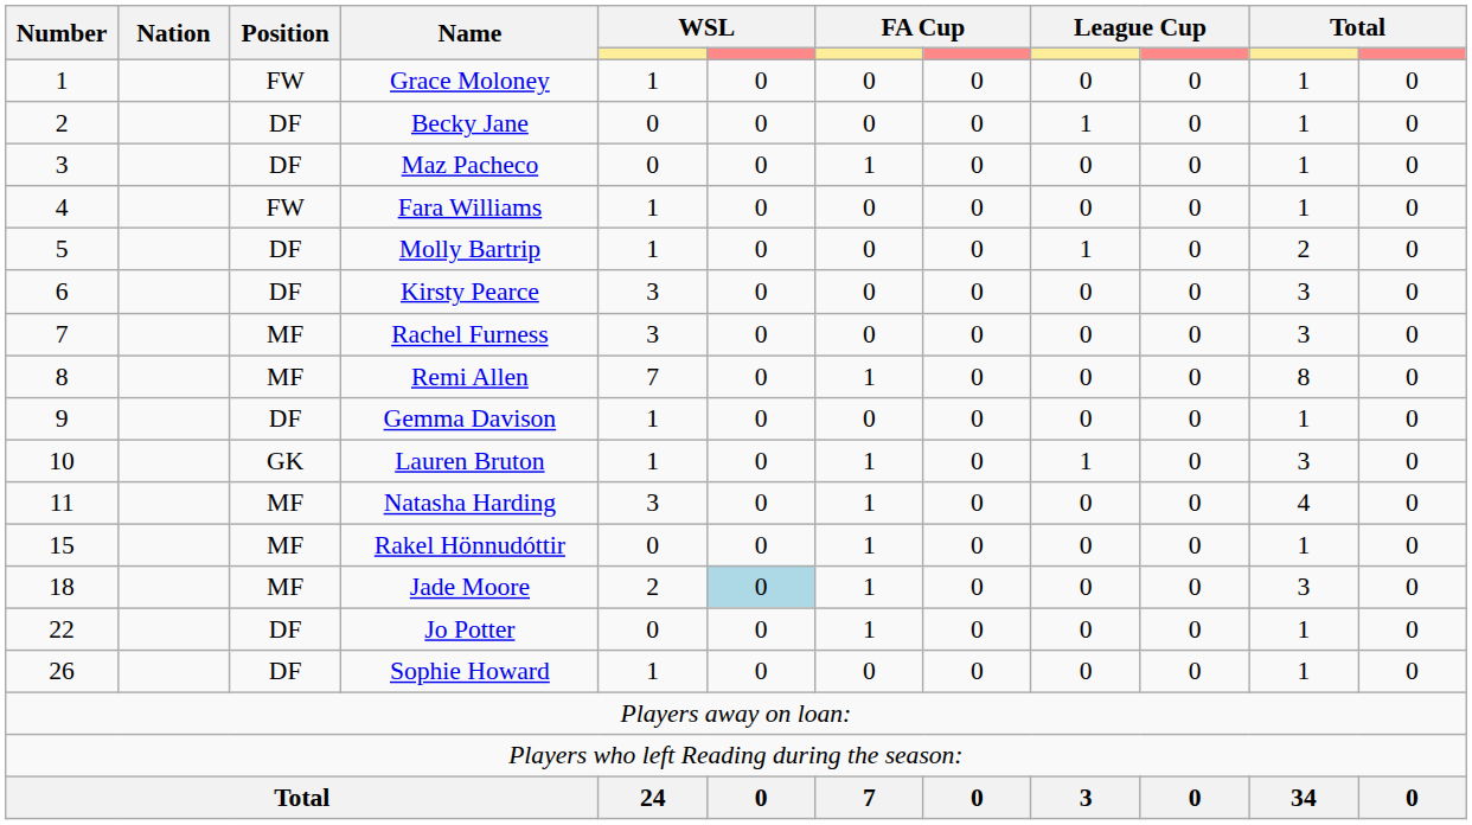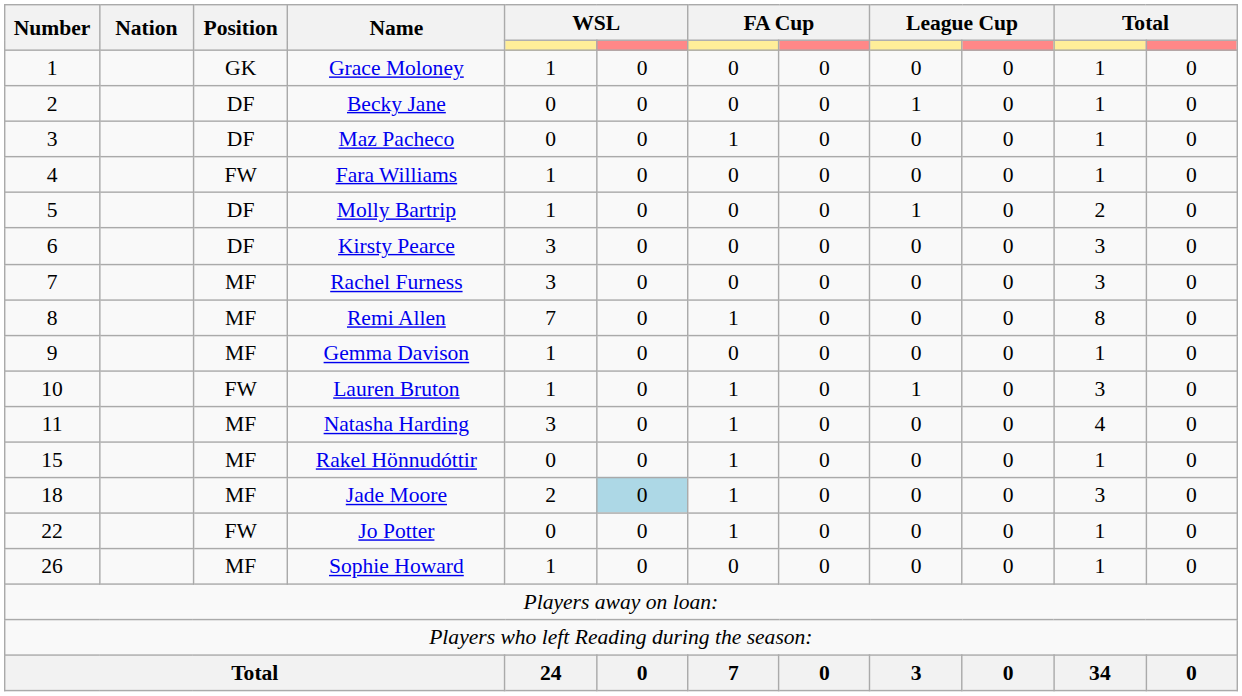 <table class="wikitable" style="font-size: 95%; text-align: center;">
 <tr>
 <th rowspan=2 width=60>Number</th>
 <th rowspan=2 width=60>Nation</th>
 <th rowspan=2 width=60>Position</th>
 <th rowspan=2 width=150>Name</th>
 <th colspan=2>WSL</th>
 <th colspan=2>FA Cup</th>
 <th colspan=2>League Cup</th>
 <th colspan=2>Total</th>
 </tr>
 <tr>
 <th style="width:60px; background:#fe9;"></th>
 <th style="width:60px; background:#ff8888;"></th>
 <th style="width:60px; background:#fe9;"></th>
 <th style="width:60px; background:#ff8888;"></th>
 <th style="width:60px; background:#fe9;"></th>
 <th style="width:60px; background:#ff8888;"></th>
 <th style="width:60px; background:#fe9;"></th>
 <th style="width:60px; background:#ff8888;"></th>
 </tr>
 <tr>
 <td>1</td>
 <td></td>
-<td>FW</td>
+<td>GK</td>
 <td><a href='#'>Grace Moloney</a></td>
 <td>1</td>
 <td>0</td>
 <td>0</td>
 <td>0</td>
 <td>0</td>
 <td>0</td>
 <td>1</td>
 <td>0</td>
 </tr>
 <tr>
 <td>2</td>
 <td></td>
 <td>DF</td>
 <td><a href='#'>Becky Jane</a></td>
 <td>0</td>
 <td>0</td>
 <td>0</td>
 <td>0</td>
 <td>1</td>
 <td>0</td>
 <td>1</td>
 <td>0</td>
 </tr>
 <tr>
 <td>3</td>
 <td></td>
 <td>DF</td>
 <td><a href='#'>Maz Pacheco</a></td>
 <td>0</td>
 <td>0</td>
 <td>1</td>
 <td>0</td>
 <td>0</td>
 <td>0</td>
 <td>1</td>
 <td>0</td>
 </tr>
 <tr>
 <td>4</td>
 <td></td>
 <td>FW</td>
 <td><a href='#'>Fara Williams</a></td>
 <td>1</td>
 <td>0</td>
 <td>0</td>
 <td>0</td>
 <td>0</td>
 <td>0</td>
 <td>1</td>
 <td>0</td>
 </tr>
 <tr>
 <td>5</td>
 <td></td>
 <td>DF</td>
 <td><a href='#'>Molly Bartrip</a></td>
 <td>1</td>
 <td>0</td>
 <td>0</td>
 <td>0</td>
 <td>1</td>
 <td>0</td>
 <td>2</td>
 <td>0</td>
 </tr>
 <tr>
 <td>6</td>
 <td></td>
 <td>DF</td>
 <td><a href='#'>Kirsty Pearce</a></td>
 <td>3</td>
 <td>0</td>
 <td>0</td>
 <td>0</td>
 <td>0</td>
 <td>0</td>
 <td>3</td>
 <td>0</td>
 </tr>
 <tr>
 <td>7</td>
 <td></td>
 <td>MF</td>
 <td><a href='#'>Rachel Furness</a></td>
 <td>3</td>
 <td>0</td>
 <td>0</td>
 <td>0</td>
 <td>0</td>
 <td>0</td>
 <td>3</td>
 <td>0</td>
 </tr>
 <tr>
 <td>8</td>
 <td></td>
 <td>MF</td>
 <td><a href='#'>Remi Allen</a></td>
 <td>7</td>
 <td>0</td>
 <td>1</td>
 <td>0</td>
 <td>0</td>
 <td>0</td>
 <td>8</td>
 <td>0</td>
 </tr>
 <tr>
 <td>9</td>
 <td></td>
-<td>DF</td>
+<td>MF</td>
 <td><a href='#'>Gemma Davison</a></td>
 <td>1</td>
 <td>0</td>
 <td>0</td>
 <td>0</td>
 <td>0</td>
 <td>0</td>
 <td>1</td>
 <td>0</td>
 </tr>
 <tr>
 <td>10</td>
 <td></td>
-<td>GK</td>
+<td>FW</td>
 <td><a href='#'>Lauren Bruton</a></td>
 <td>1</td>
 <td>0</td>
 <td>1</td>
 <td>0</td>
 <td>1</td>
 <td>0</td>
 <td>3</td>
 <td>0</td>
 </tr>
 <tr>
 <td>11</td>
 <td></td>
 <td>MF</td>
 <td><a href='#'>Natasha Harding</a></td>
 <td>3</td>
 <td>0</td>
 <td>1</td>
 <td>0</td>
 <td>0</td>
 <td>0</td>
 <td>4</td>
 <td>0</td>
 </tr>
 <tr>
 <td>15</td>
 <td></td>
 <td>MF</td>
 <td><a href='#'>Rakel Hönnudóttir</a></td>
 <td>0</td>
 <td>0</td>
 <td>1</td>
 <td>0</td>
 <td>0</td>
 <td>0</td>
 <td>1</td>
 <td>0</td>
 </tr>
 <tr>
 <td>18</td>
 <td></td>
 <td>MF</td>
 <td><a href='#'>Jade Moore</a></td>
 <td>2</td>
 <td style="background: lightblue;">0</td>
 <td>1</td>
 <td>0</td>
 <td>0</td>
 <td>0</td>
 <td>3</td>
 <td>0</td>
 </tr>
 <tr>
 <td>22</td>
 <td></td>
-<td>DF</td>
+<td>FW</td>
 <td><a href='#'>Jo Potter</a></td>
 <td>0</td>
 <td>0</td>
 <td>1</td>
 <td>0</td>
 <td>0</td>
 <td>0</td>
 <td>1</td>
 <td>0</td>
 </tr>
 <tr>
 <td>26</td>
 <td></td>
-<td>DF</td>
+<td>MF</td>
 <td><a href='#'>Sophie Howard</a></td>
 <td>1</td>
 <td>0</td>
 <td>0</td>
 <td>0</td>
 <td>0</td>
 <td>0</td>
 <td>1</td>
 <td>0</td>
 </tr>
 <tr>
 <td colspan="13"><em>Players away on loan:</em></td>
 </tr>
 <tr>
 <td colspan="13"><em>Players who left Reading during the season:</em></td>
 </tr>
 <tr>
 <th colspan=4>Total</th>
 <th>24</th>
 <th>0</th>
 <th>7</th>
 <th>0</th>
 <th>3</th>
 <th>0</th>
 <th>34</th>
 <th>0</th>
 </tr>
 </table>
